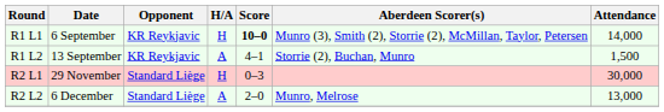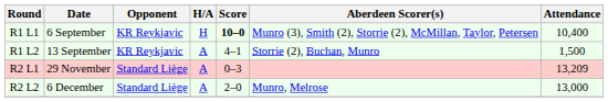 <table class="wikitable" style="text-align:center">
 <tr>
 <th>Round</th>
 <th>Date</th>
 <th>Opponent</th>
 <th>H/A</th>
 <th>Score</th>
 <th>Aberdeen Scorer(s)</th>
 <th>Attendance</th>
 </tr>
 <tr bgcolor=#EEFFEE>
 <td>R1 L1</td>
 <td align=left>6 September</td>
 <td align=left> <a href='#'>KR Reykjavic</a></td>
 <td><a href='#'>H</a></td>
 <td><strong>10–0</strong></td>
 <td align=left><a href='#'>Munro</a> (3), <a href='#'>Smith</a> (2), <a href='#'>Storrie</a> (2), <a href='#'>McMillan</a>, <a href='#'>Taylor</a>, <a href='#'>Petersen</a></td>
-<td>14,000</td>
+<td>10,400</td>
 </tr>
 <tr bgcolor=#EEFFEE>
 <td>R1 L2</td>
 <td align=left>13 September</td>
 <td align=left> <a href='#'>KR Reykjavic</a></td>
 <td><a href='#'>A</a></td>
 <td>4–1</td>
 <td align=left><a href='#'>Storrie</a> (2), <a href='#'>Buchan</a>, <a href='#'>Munro</a></td>
 <td>1,500</td>
 </tr>
 <tr bgcolor=#FFCCCC>
 <td>R2 L1</td>
 <td align=left>29 November</td>
 <td align=left> <a href='#'>Standard Liège</a></td>
-<td><a href='#'>H</a></td>
+<td><a href='#'>A</a></td>
 <td>0–3</td>
 <td align=left></td>
-<td>30,000</td>
+<td>13,209</td>
 </tr>
 <tr bgcolor=#EEFFEE>
 <td>R2 L2</td>
 <td align=left>6 December</td>
 <td align=left> <a href='#'>Standard Liège</a></td>
 <td><a href='#'>A</a></td>
 <td>2–0</td>
 <td align=left><a href='#'>Munro</a>, <a href='#'>Melrose</a></td>
 <td>13,000</td>
 </tr>
 <tr>
 </tr>
 </table>
